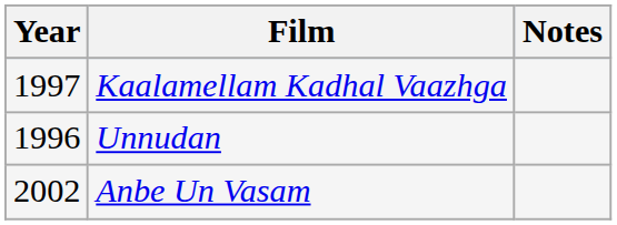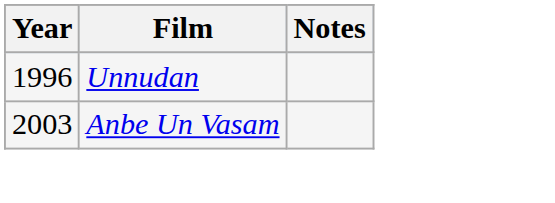 <table class="wikitable sortable" style="background:#f5f5f5;">
 <tr style="background:#B0C4DE;">
 <th>Year</th>
 <th>Film</th>
 <th class=unsortable>Notes</th>
 </tr>
 <tr>
-<td>1997</td>
-<td><em><a href='#'>Kaalamellam Kadhal Vaazhga</a></em></td>
-<td></td>
-</tr>
-<tr>
 <td>1996</td>
 <td><em><a href='#'>Unnudan</a></em></td>
 <td></td>
 </tr>
 <tr>
-<td>2002</td>
+<td>2003</td>
 <td><em><a href='#'>Anbe Un Vasam</a></em></td>
 <td></td>
 </tr>
 </table>
